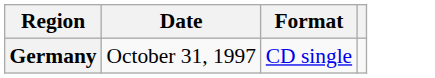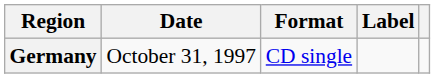 <table class="wikitable plainrowheaders">
 <tr>
 <th scope="col">Region</th>
 <th scope="col">Date</th>
 <th scope="col">Format</th>
+<th scope="col">Label</th>
 <th scope="col"></th>
 </tr>
 <tr>
 <th scope="row">Germany</th>
 <td>October 31, 1997</td>
 <td><a href='#'>CD single</a></td>
 <td></td>
+<td></td>
 </tr>
 </table>
